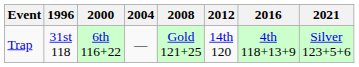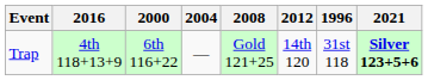 <table class="wikitable" style="text-align: center">
 <tr>
 <th>Event</th>
-<th>1996</th>
+<th>2016</th>
 <th>2000</th>
 <th>2004</th>
 <th>2008</th>
 <th>2012</th>
-<th>2016</th>
+<th>1996</th>
 <th>2021</th>
 </tr>
 <tr>
 <td align=left><a href='#'>Trap</a></td>
-<td><a href='#'>31st</a><br>118</td>
+<td style="background: #ccffcc"><a href='#'>4th</a><br>118+13+9</td>
 <td style="background: #ccffcc"><a href='#'>6th</a><br>116+22</td>
 <td>—</td>
 <td style="background: #ccffcc"> <a href='#'>Gold</a><br>121+25</td>
 <td><a href='#'>14th</a><br>120</td>
-<td style="background: #ccffcc"><a href='#'>4th</a><br>118+13+9</td>
-<td style="background: #ccffcc"> <a href='#'>Silver</a><br>123+5+6</td>
+<td><a href='#'>31st</a><br>118</td>
+<td style="background: #ccffcc"><strong> <a href='#'>Silver</a><br>123+5+6</strong></td>
 </tr>
 </table>
